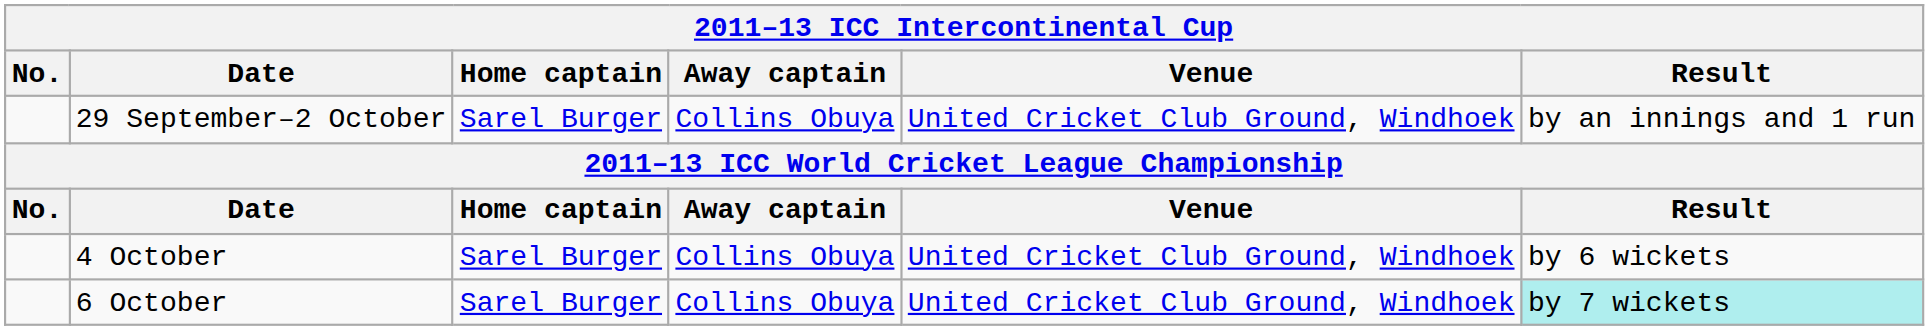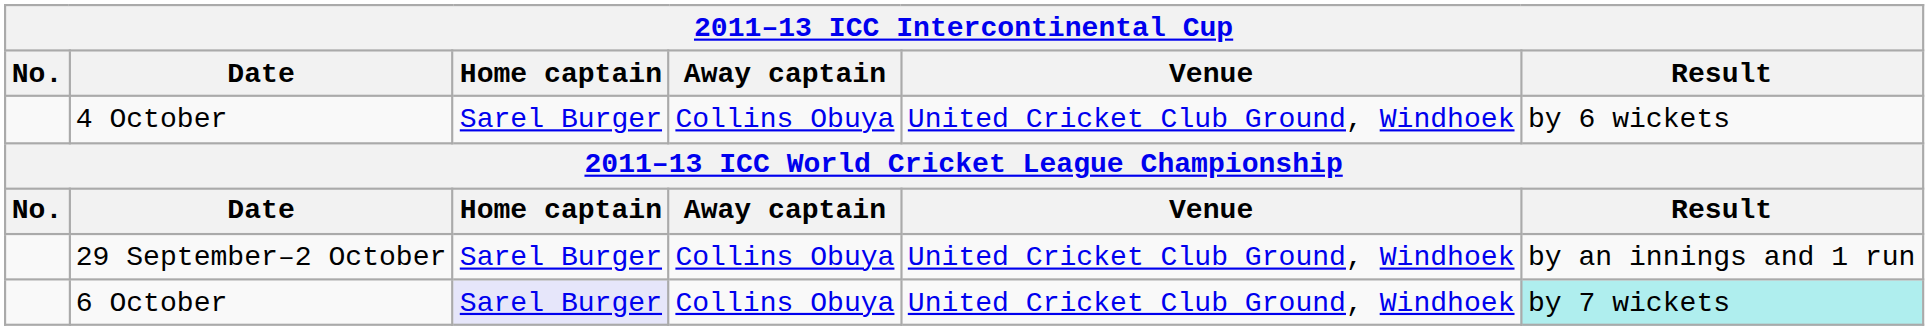 <table class="wikitable">
 <tr>
 <th colspan="6"><a href='#'>2011–13 ICC Intercontinental Cup</a></th>
+</tr>
+<tr>
+<th>No.</th>
+<th>Date</th>
+<th>Home captain</th>
+<th>Away captain</th>
+<th>Venue</th>
+<th>Result</th>
+</tr>
+<tr>
+<td></td>
+<td>4 October</td>
+<td><a href='#'>Sarel Burger</a></td>
+<td><a href='#'>Collins Obuya</a></td>
+<td><a href='#'>United Cricket Club Ground</a>, <a href='#'>Windhoek</a></td>
+<td> by 6 wickets</td>
+</tr>
+<tr>
+<th colspan="6"><a href='#'>2011–13 ICC World Cricket League Championship</a></th>
 </tr>
 <tr>
 <th>No.</th>
 <th>Date</th>
 <th>Home captain</th>
 <th>Away captain</th>
 <th>Venue</th>
 <th>Result</th>
 </tr>
 <tr>
 <td></td>
 <td>29 September–2 October</td>
 <td><a href='#'>Sarel Burger</a></td>
 <td><a href='#'>Collins Obuya</a></td>
 <td><a href='#'>United Cricket Club Ground</a>, <a href='#'>Windhoek</a></td>
 <td> by an innings and 1 run</td>
 </tr>
 <tr>
-<th colspan="6"><a href='#'>2011–13 ICC World Cricket League Championship</a></th>
-</tr>
-<tr>
-<th>No.</th>
-<th>Date</th>
-<th>Home captain</th>
-<th>Away captain</th>
-<th>Venue</th>
-<th>Result</th>
-</tr>
-<tr>
-<td></td>
-<td>4 October</td>
-<td><a href='#'>Sarel Burger</a></td>
-<td><a href='#'>Collins Obuya</a></td>
-<td><a href='#'>United Cricket Club Ground</a>, <a href='#'>Windhoek</a></td>
-<td> by 6 wickets</td>
-</tr>
-<tr>
 <td></td>
 <td>6 October</td>
-<td><a href='#'>Sarel Burger</a></td>
+<td style="background: lavender;"><a href='#'>Sarel Burger</a></td>
 <td><a href='#'>Collins Obuya</a></td>
 <td><a href='#'>United Cricket Club Ground</a>, <a href='#'>Windhoek</a></td>
 <td style="background: paleturquoise;"> by 7 wickets</td>
 </tr>
 </table>
